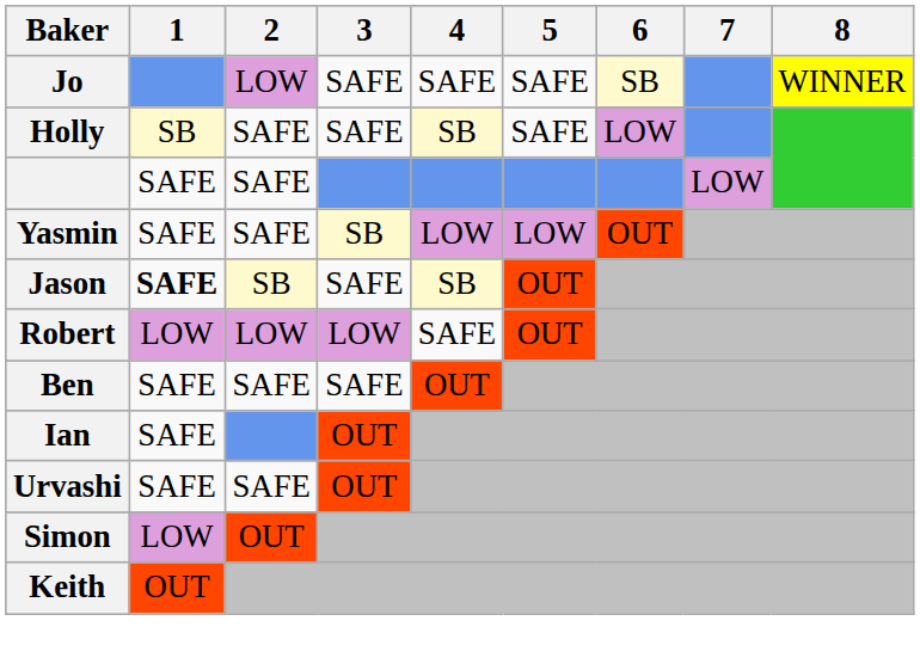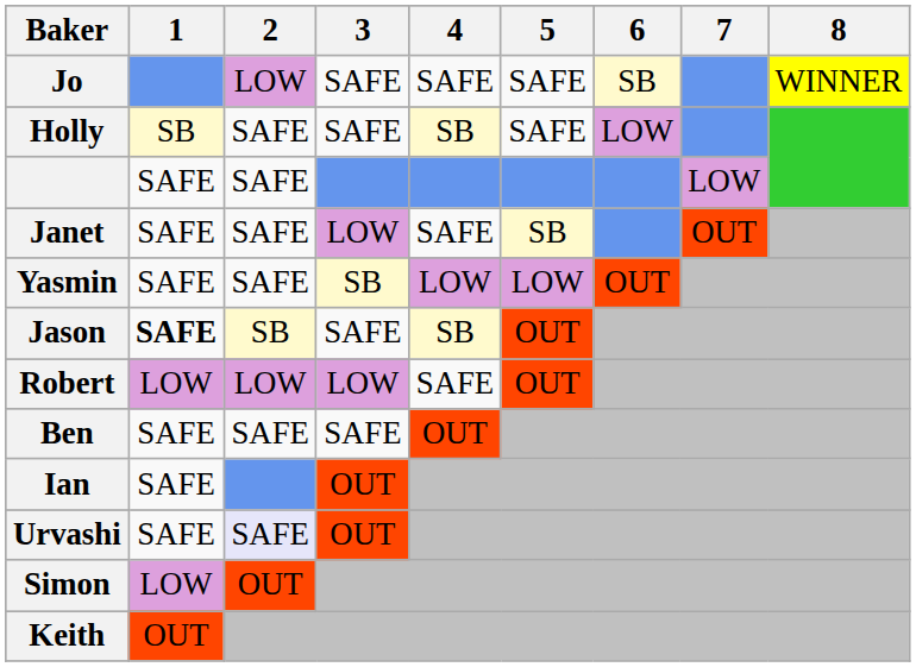 <table class="wikitable" style="text-align:center">
 <tr>
 <th scope="col">Baker</th>
 <th scope="col">1</th>
 <th scope="col">2</th>
 <th scope="col">3</th>
 <th scope="col">4</th>
 <th scope="col">5</th>
 <th scope="col">6</th>
 <th scope="col">7</th>
 <th scope="col">8</th>
 </tr>
 <tr>
 <th scope="row" align="left">Jo</th>
 <td style="background:CornflowerBlue;"></td>
 <td style="background:Plum;">LOW</td>
 <td>SAFE</td>
 <td>SAFE</td>
 <td>SAFE</td>
 <td style="background:LemonChiffon;">SB</td>
 <td style="background:CornflowerBlue;"></td>
 <td style="background:Yellow;">WINNER</td>
 </tr>
 <tr>
 <th scope="row" align="left">Holly</th>
 <td style="background:LemonChiffon;">SB</td>
 <td>SAFE</td>
 <td>SAFE</td>
 <td style="background:LemonChiffon;">SB</td>
 <td>SAFE</td>
 <td style="background:Plum;">LOW</td>
 <td style="background:CornflowerBlue;"></td>
 <td rowspan="2" style="background:LimeGreen;"></td>
 </tr>
 <tr>
 <th scope="row" align="left"></th>
 <td>SAFE</td>
 <td>SAFE</td>
 <td style="background:CornflowerBlue;"></td>
 <td style="background:CornflowerBlue;"></td>
 <td style="background:CornflowerBlue;"></td>
 <td style="background:CornflowerBlue;"></td>
 <td style="background:Plum;">LOW</td>
+</tr>
+<tr>
+<th scope="row" align="left">Janet</th>
+<td>SAFE</td>
+<td>SAFE</td>
+<td style="background:Plum;">LOW</td>
+<td>SAFE</td>
+<td style="background:LemonChiffon;">SB</td>
+<td style="background: CornflowerBlue;"></td>
+<td style="background:OrangeRed;">OUT</td>
+<td style="background:silver;"></td>
 </tr>
 <tr>
 <th scope="row" align="left">Yasmin</th>
 <td>SAFE</td>
 <td>SAFE</td>
 <td style="background:LemonChiffon;">SB</td>
 <td style="background:Plum;">LOW</td>
 <td style="background:Plum;">LOW</td>
 <td style="background:OrangeRed;">OUT</td>
 <td colspan="2" style="background:silver;"></td>
 </tr>
 <tr>
 <th scope="row" align="left">Jason</th>
 <td><strong>SAFE</strong></td>
 <td style="background:LemonChiffon;">SB</td>
 <td>SAFE</td>
 <td style="background:LemonChiffon;">SB</td>
 <td style="background:OrangeRed;">OUT</td>
 <td colspan="3" style="background:silver;"></td>
 </tr>
 <tr>
 <th scope="row" align="left">Robert</th>
 <td style="background:Plum;">LOW</td>
 <td style="background:Plum;">LOW</td>
 <td style="background:Plum;">LOW</td>
 <td>SAFE</td>
 <td style="background:OrangeRed;">OUT</td>
 <td colspan="3" style="background:silver;"></td>
 </tr>
 <tr>
 <th scope="row" align="left">Ben</th>
 <td>SAFE</td>
 <td>SAFE</td>
 <td>SAFE</td>
 <td style="background:OrangeRed;">OUT</td>
 <td colspan="4" style="background:silver;"></td>
 </tr>
 <tr>
 <th scope="row" align="left">Ian</th>
 <td>SAFE</td>
 <td style="background:CornflowerBlue;"></td>
 <td style="background:OrangeRed;">OUT</td>
 <td colspan="5" style="background:silver;"></td>
 </tr>
 <tr>
 <th scope="row" align="left">Urvashi</th>
 <td>SAFE</td>
-<td>SAFE</td>
+<td style="background: lavender;">SAFE</td>
 <td style="background:OrangeRed;">OUT</td>
 <td colspan="5" style="background:silver;"></td>
 </tr>
 <tr>
 <th scope="row" align="left">Simon</th>
 <td style="background:Plum;">LOW</td>
 <td style="background:OrangeRed;">OUT</td>
 <td colspan="6" style="background:silver;"></td>
 </tr>
 <tr>
 <th scope="row" align="left">Keith</th>
 <td style="background:OrangeRed;">OUT</td>
 <td colspan="7" style="background:silver;"></td>
 </tr>
 </table>
